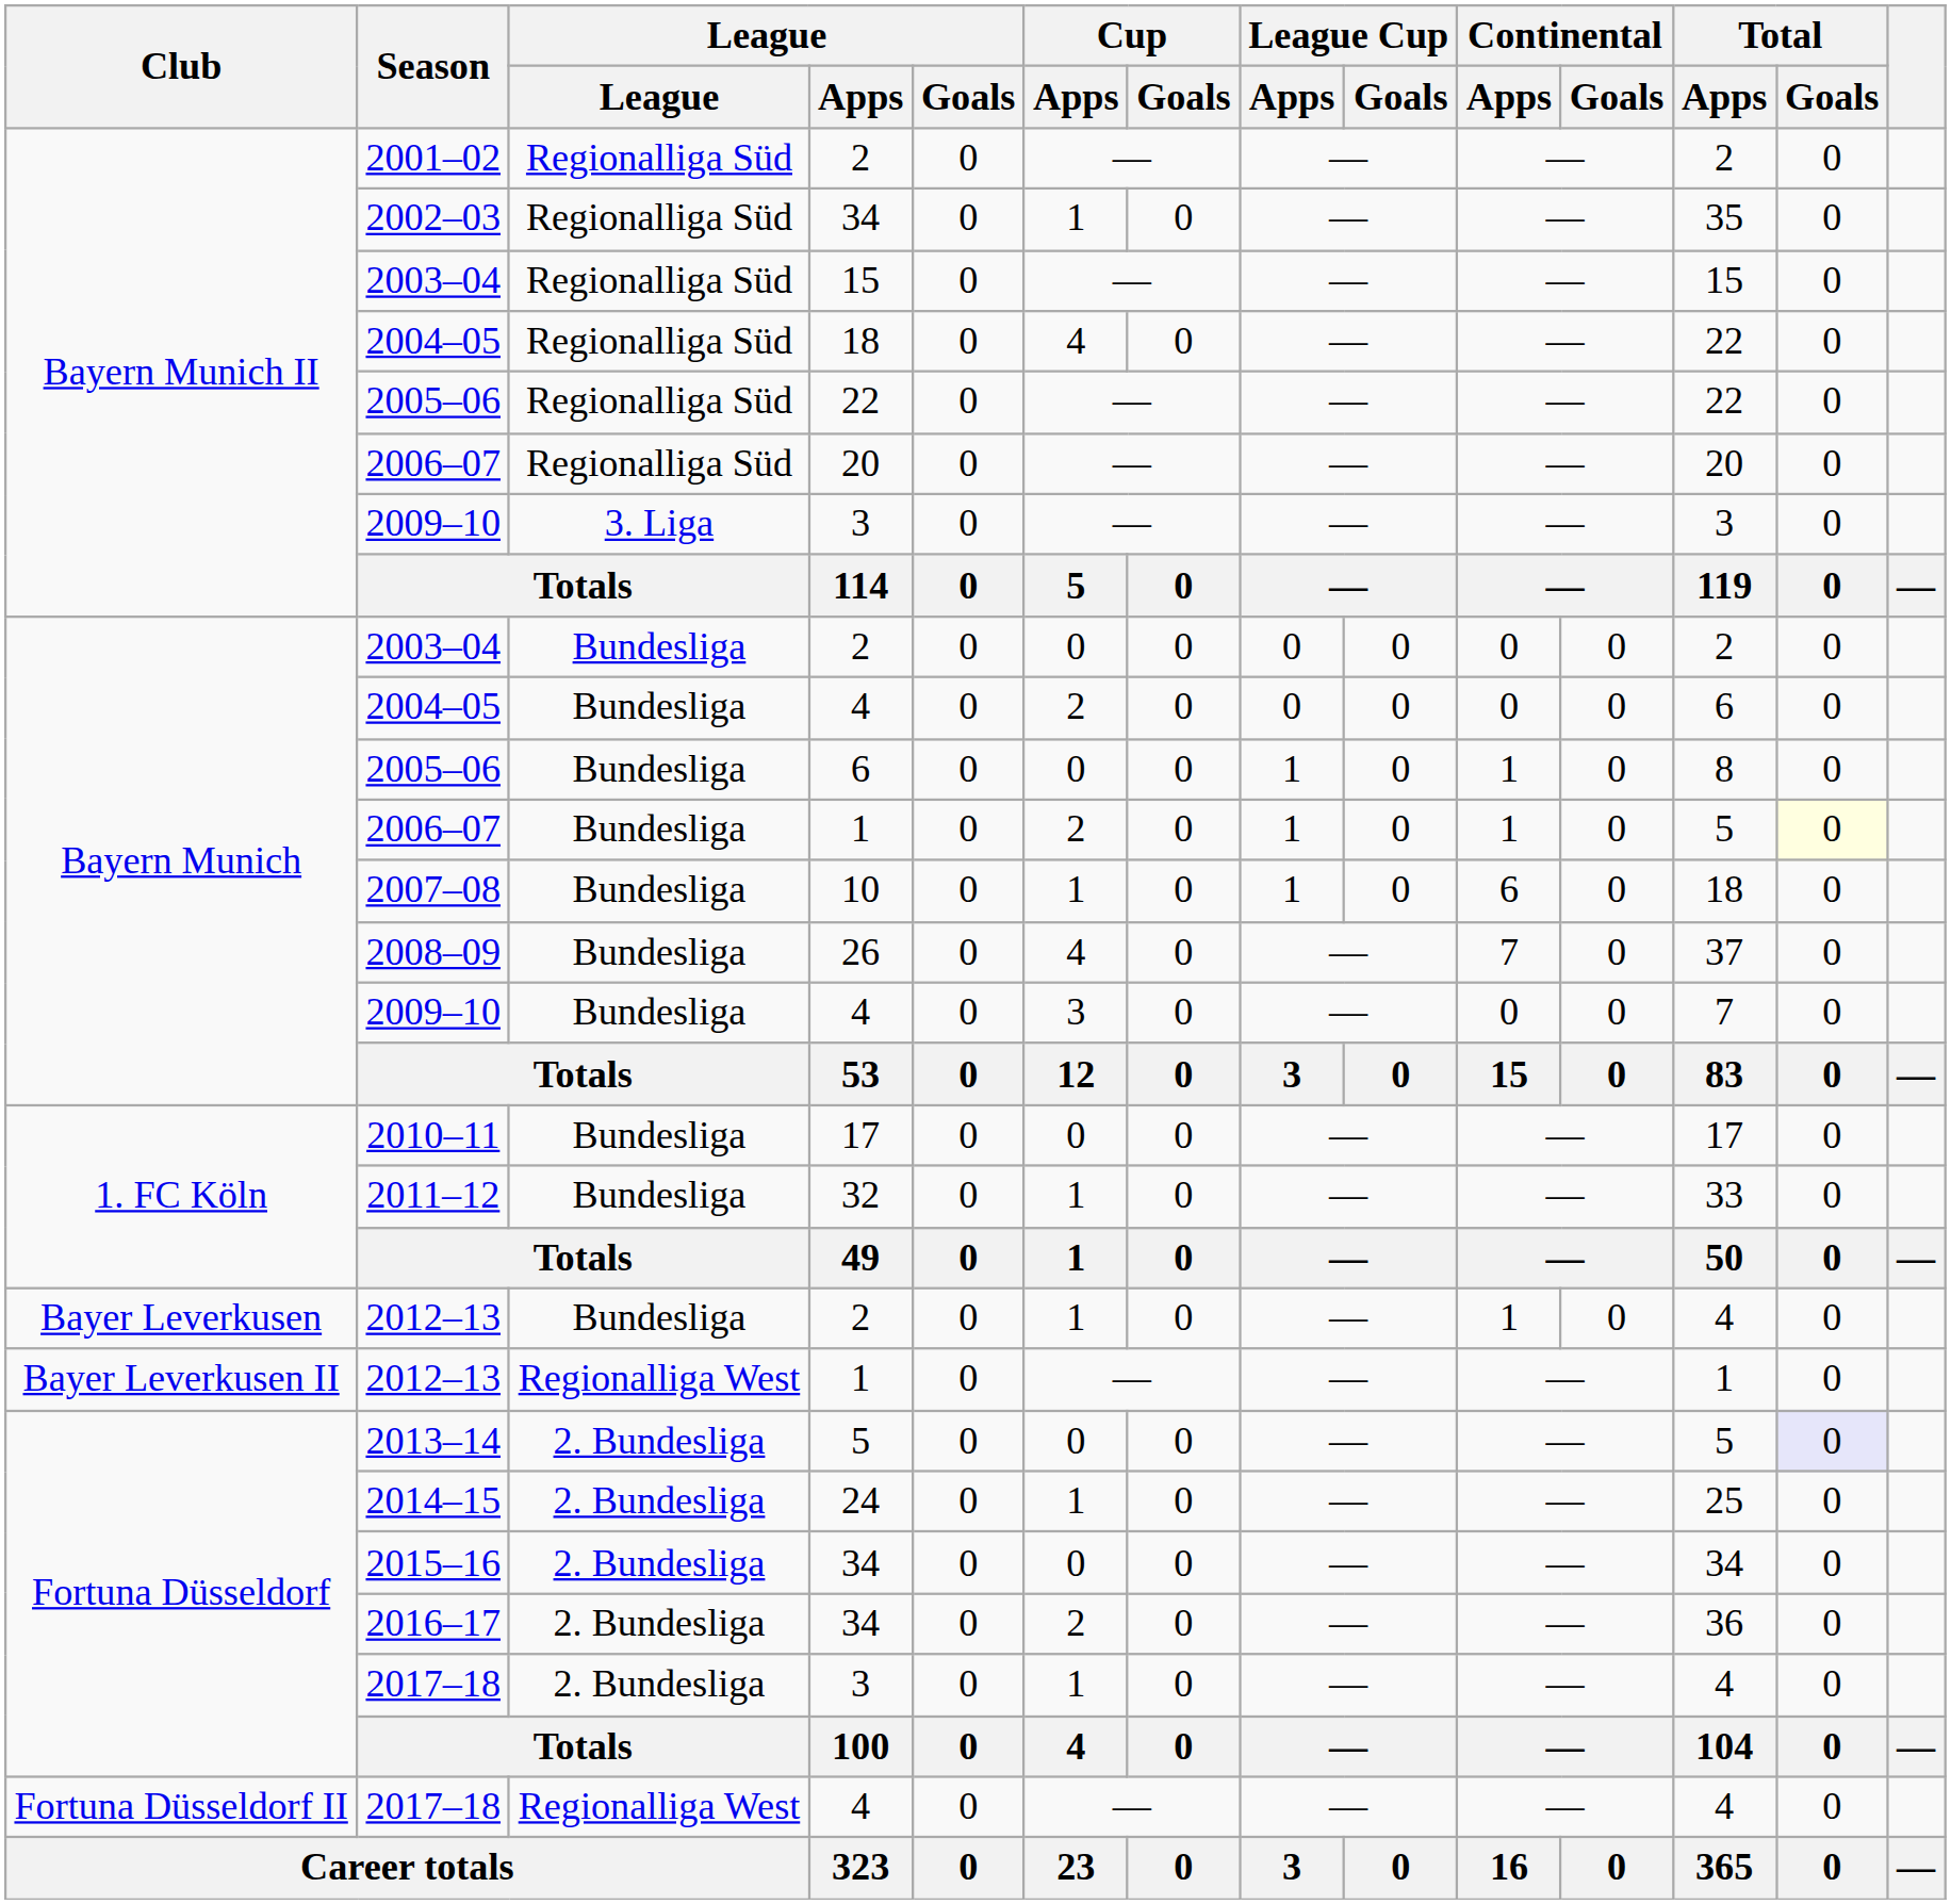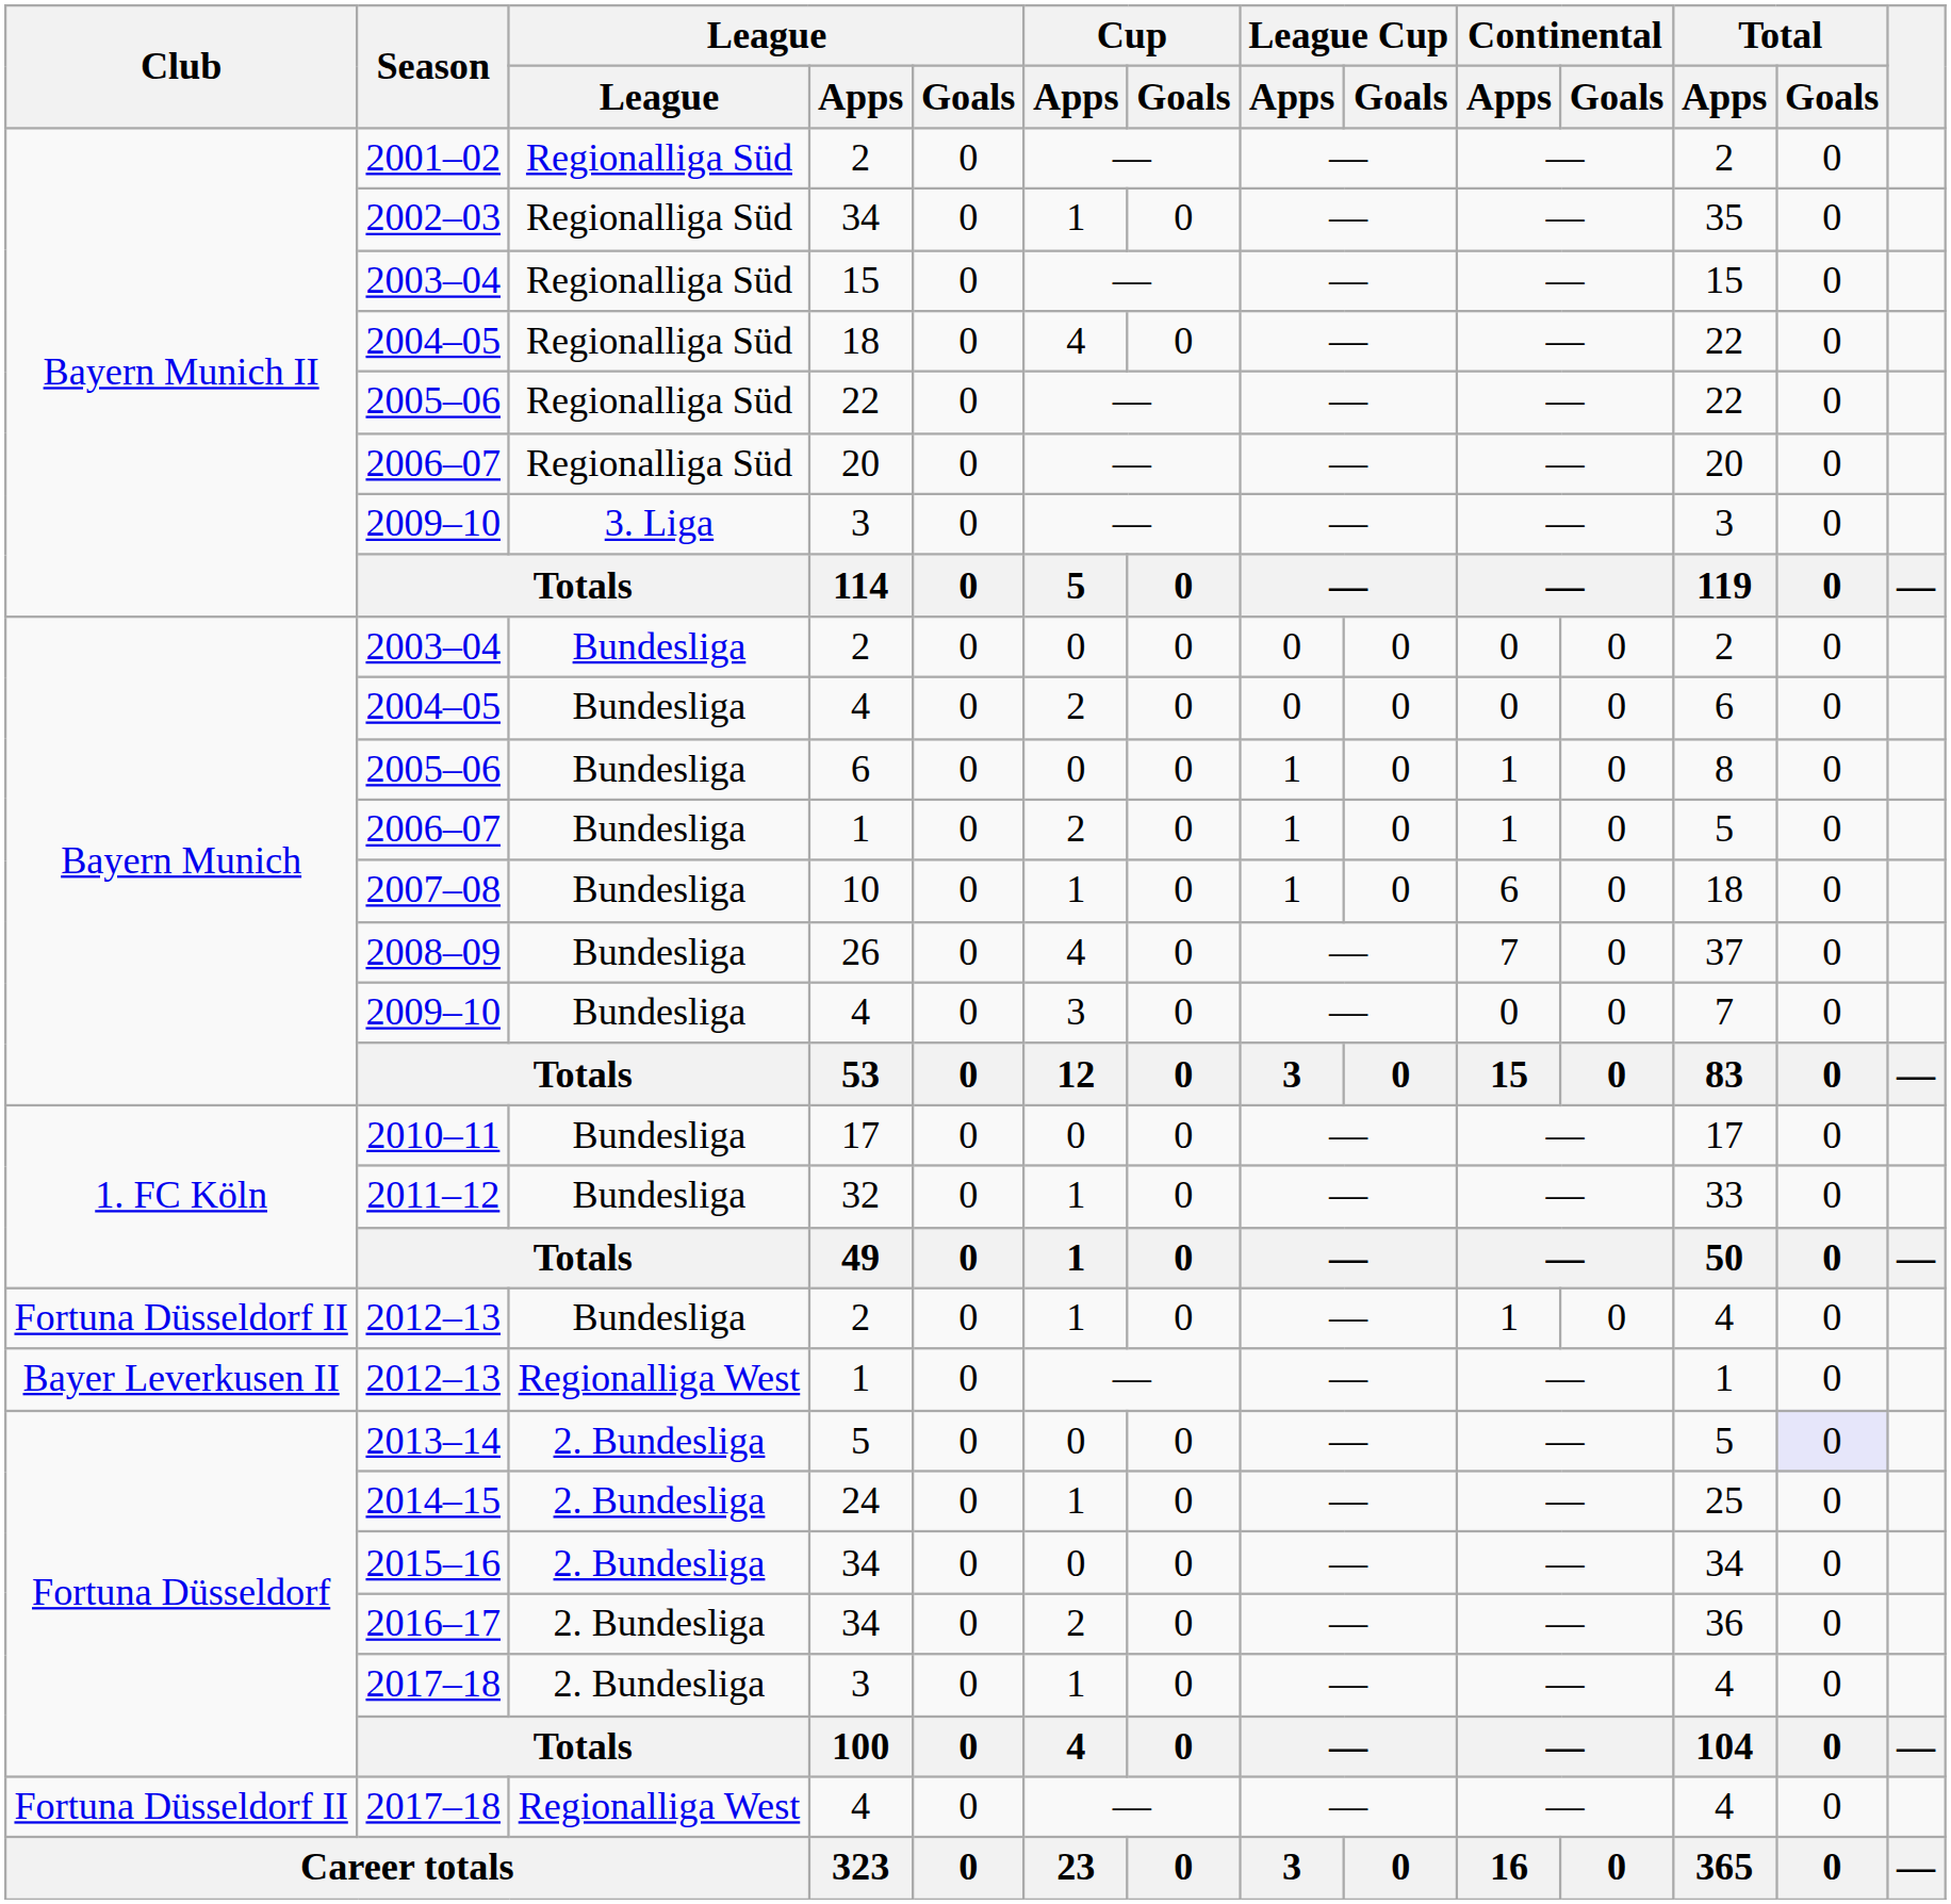 <table class="wikitable" style="text-align: center">
 <tr>
 <th rowspan="2">Club</th>
 <th rowspan="2">Season</th>
 <th colspan="3">League</th>
 <th colspan="2">Cup</th>
 <th colspan="2">League Cup</th>
 <th colspan="2">Continental</th>
 <th colspan="2">Total</th>
 <th rowspan="2"></th>
 </tr>
 <tr>
 <th>League</th>
 <th>Apps</th>
 <th>Goals</th>
 <th>Apps</th>
 <th>Goals</th>
 <th>Apps</th>
 <th>Goals</th>
 <th>Apps</th>
 <th>Goals</th>
 <th>Apps</th>
 <th>Goals</th>
 </tr>
 <tr>
 <td rowspan="8"><a href='#'>Bayern Munich II</a></td>
 <td><a href='#'>2001–02</a></td>
 <td><a href='#'>Regionalliga Süd</a></td>
 <td>2</td>
 <td>0</td>
 <td colspan="2">—</td>
 <td colspan="2">—</td>
 <td colspan="2">—</td>
 <td>2</td>
 <td>0</td>
 <td></td>
 </tr>
 <tr>
 <td><a href='#'>2002–03</a></td>
 <td>Regionalliga Süd</td>
 <td>34</td>
 <td>0</td>
 <td>1</td>
 <td>0</td>
 <td colspan="2">—</td>
 <td colspan="2">—</td>
 <td>35</td>
 <td>0</td>
 <td></td>
 </tr>
 <tr>
 <td><a href='#'>2003–04</a></td>
 <td>Regionalliga Süd</td>
 <td>15</td>
 <td>0</td>
 <td colspan="2">—</td>
 <td colspan="2">—</td>
 <td colspan="2">—</td>
 <td>15</td>
 <td>0</td>
 <td></td>
 </tr>
 <tr>
 <td><a href='#'>2004–05</a></td>
 <td>Regionalliga Süd</td>
 <td>18</td>
 <td>0</td>
 <td>4</td>
 <td>0</td>
 <td colspan="2">—</td>
 <td colspan="2">—</td>
 <td>22</td>
 <td>0</td>
 <td></td>
 </tr>
 <tr>
 <td><a href='#'>2005–06</a></td>
 <td>Regionalliga Süd</td>
 <td>22</td>
 <td>0</td>
 <td colspan="2">—</td>
 <td colspan="2">—</td>
 <td colspan="2">—</td>
 <td>22</td>
 <td>0</td>
 <td></td>
 </tr>
 <tr>
 <td><a href='#'>2006–07</a></td>
 <td>Regionalliga Süd</td>
 <td>20</td>
 <td>0</td>
 <td colspan="2">—</td>
 <td colspan="2">—</td>
 <td colspan="2">—</td>
 <td>20</td>
 <td>0</td>
 <td></td>
 </tr>
 <tr>
 <td><a href='#'>2009–10</a></td>
 <td><a href='#'>3. Liga</a></td>
 <td>3</td>
 <td>0</td>
 <td colspan="2">—</td>
 <td colspan="2">—</td>
 <td colspan="2">—</td>
 <td>3</td>
 <td>0</td>
 <td></td>
 </tr>
 <tr>
 <th colspan="2">Totals</th>
 <th>114</th>
 <th>0</th>
 <th>5</th>
 <th>0</th>
 <th colspan="2">—</th>
 <th colspan="2">—</th>
 <th>119</th>
 <th>0</th>
 <th>—</th>
 </tr>
 <tr>
 <td rowspan="8"><a href='#'>Bayern Munich</a></td>
 <td><a href='#'>2003–04</a></td>
 <td><a href='#'>Bundesliga</a></td>
 <td>2</td>
 <td>0</td>
 <td>0</td>
 <td>0</td>
 <td>0</td>
 <td>0</td>
 <td>0</td>
 <td>0</td>
 <td>2</td>
 <td>0</td>
 <td></td>
 </tr>
 <tr>
 <td><a href='#'>2004–05</a></td>
 <td>Bundesliga</td>
 <td>4</td>
 <td>0</td>
 <td>2</td>
 <td>0</td>
 <td>0</td>
 <td>0</td>
 <td>0</td>
 <td>0</td>
 <td>6</td>
 <td>0</td>
 <td></td>
 </tr>
 <tr>
 <td><a href='#'>2005–06</a></td>
 <td>Bundesliga</td>
 <td>6</td>
 <td>0</td>
 <td>0</td>
 <td>0</td>
 <td>1</td>
 <td>0</td>
 <td>1</td>
 <td>0</td>
 <td>8</td>
 <td>0</td>
 <td></td>
 </tr>
 <tr>
 <td><a href='#'>2006–07</a></td>
 <td>Bundesliga</td>
 <td>1</td>
 <td>0</td>
 <td>2</td>
 <td>0</td>
 <td>1</td>
 <td>0</td>
 <td>1</td>
 <td>0</td>
 <td>5</td>
-<td style="background: lightyellow;">0</td>
+<td>0</td>
 <td></td>
 </tr>
 <tr>
 <td><a href='#'>2007–08</a></td>
 <td>Bundesliga</td>
 <td>10</td>
 <td>0</td>
 <td>1</td>
 <td>0</td>
 <td>1</td>
 <td>0</td>
 <td>6</td>
 <td>0</td>
 <td>18</td>
 <td>0</td>
 <td></td>
 </tr>
 <tr>
 <td><a href='#'>2008–09</a></td>
 <td>Bundesliga</td>
 <td>26</td>
 <td>0</td>
 <td>4</td>
 <td>0</td>
 <td colspan="2">—</td>
 <td>7</td>
 <td>0</td>
 <td>37</td>
 <td>0</td>
 <td></td>
 </tr>
 <tr>
 <td><a href='#'>2009–10</a></td>
 <td>Bundesliga</td>
 <td>4</td>
 <td>0</td>
 <td>3</td>
 <td>0</td>
 <td colspan="2">—</td>
 <td>0</td>
 <td>0</td>
 <td>7</td>
 <td>0</td>
 <td></td>
 </tr>
 <tr>
 <th colspan="2">Totals</th>
 <th>53</th>
 <th>0</th>
 <th>12</th>
 <th>0</th>
 <th>3</th>
 <th>0</th>
 <th>15</th>
 <th>0</th>
 <th>83</th>
 <th>0</th>
 <th>—</th>
 </tr>
 <tr>
 <td rowspan="3"><a href='#'>1. FC Köln</a></td>
 <td><a href='#'>2010–11</a></td>
 <td>Bundesliga</td>
 <td>17</td>
 <td>0</td>
 <td>0</td>
 <td>0</td>
 <td colspan="2">—</td>
 <td colspan="2">—</td>
 <td>17</td>
 <td>0</td>
 <td></td>
 </tr>
 <tr>
 <td><a href='#'>2011–12</a></td>
 <td>Bundesliga</td>
 <td>32</td>
 <td>0</td>
 <td>1</td>
 <td>0</td>
 <td colspan="2">—</td>
 <td colspan="2">—</td>
 <td>33</td>
 <td>0</td>
 <td></td>
 </tr>
 <tr>
 <th colspan="2">Totals</th>
 <th>49</th>
 <th>0</th>
 <th>1</th>
 <th>0</th>
 <th colspan="2">—</th>
 <th colspan="2">—</th>
 <th>50</th>
 <th>0</th>
 <th>—</th>
 </tr>
 <tr>
-<td><a href='#'>Bayer Leverkusen</a></td>
+<td><a href='#'>Fortuna Düsseldorf II</a></td>
 <td><a href='#'>2012–13</a></td>
 <td>Bundesliga</td>
 <td>2</td>
 <td>0</td>
 <td>1</td>
 <td>0</td>
 <td colspan="2">—</td>
 <td>1</td>
 <td>0</td>
 <td>4</td>
 <td>0</td>
 <td></td>
 </tr>
 <tr>
 <td><a href='#'>Bayer Leverkusen II</a></td>
 <td><a href='#'>2012–13</a></td>
 <td><a href='#'>Regionalliga West</a></td>
 <td>1</td>
 <td>0</td>
 <td colspan="2">—</td>
 <td colspan="2">—</td>
 <td colspan="2">—</td>
 <td>1</td>
 <td>0</td>
 <td></td>
 </tr>
 <tr>
 <td rowspan="6"><a href='#'>Fortuna Düsseldorf</a></td>
 <td><a href='#'>2013–14</a></td>
 <td><a href='#'>2. Bundesliga</a></td>
 <td>5</td>
 <td>0</td>
 <td>0</td>
 <td>0</td>
 <td colspan="2">—</td>
 <td colspan="2">—</td>
 <td>5</td>
 <td style="background: lavender;">0</td>
 <td></td>
 </tr>
 <tr>
 <td><a href='#'>2014–15</a></td>
 <td><a href='#'>2. Bundesliga</a></td>
 <td>24</td>
 <td>0</td>
 <td>1</td>
 <td>0</td>
 <td colspan="2">—</td>
 <td colspan="2">—</td>
 <td>25</td>
 <td>0</td>
 <td></td>
 </tr>
 <tr>
 <td><a href='#'>2015–16</a></td>
 <td><a href='#'>2. Bundesliga</a></td>
 <td>34</td>
 <td>0</td>
 <td>0</td>
 <td>0</td>
 <td colspan="2">—</td>
 <td colspan="2">—</td>
 <td>34</td>
 <td>0</td>
 <td></td>
 </tr>
 <tr>
 <td><a href='#'>2016–17</a></td>
 <td>2. Bundesliga</td>
 <td>34</td>
 <td>0</td>
 <td>2</td>
 <td>0</td>
 <td colspan="2">—</td>
 <td colspan="2">—</td>
 <td>36</td>
 <td>0</td>
 <td></td>
 </tr>
 <tr>
 <td><a href='#'>2017–18</a></td>
 <td>2. Bundesliga</td>
 <td>3</td>
 <td>0</td>
 <td>1</td>
 <td>0</td>
 <td colspan="2">—</td>
 <td colspan="2">—</td>
 <td>4</td>
 <td>0</td>
 <td></td>
 </tr>
 <tr>
 <th colspan="2">Totals</th>
 <th>100</th>
 <th>0</th>
 <th>4</th>
 <th>0</th>
 <th colspan="2">—</th>
 <th colspan="2">—</th>
 <th>104</th>
 <th>0</th>
 <th>—</th>
 </tr>
 <tr>
 <td><a href='#'>Fortuna Düsseldorf II</a></td>
 <td><a href='#'>2017–18</a></td>
 <td><a href='#'>Regionalliga West</a></td>
 <td>4</td>
 <td>0</td>
 <td colspan="2">—</td>
 <td colspan="2">—</td>
 <td colspan="2">—</td>
 <td>4</td>
 <td>0</td>
 <td></td>
 </tr>
 <tr>
 <th colspan="3">Career totals</th>
 <th>323</th>
 <th>0</th>
 <th>23</th>
 <th>0</th>
 <th>3</th>
 <th>0</th>
 <th>16</th>
 <th>0</th>
 <th>365</th>
 <th>0</th>
 <th>—</th>
 </tr>
 </table>
